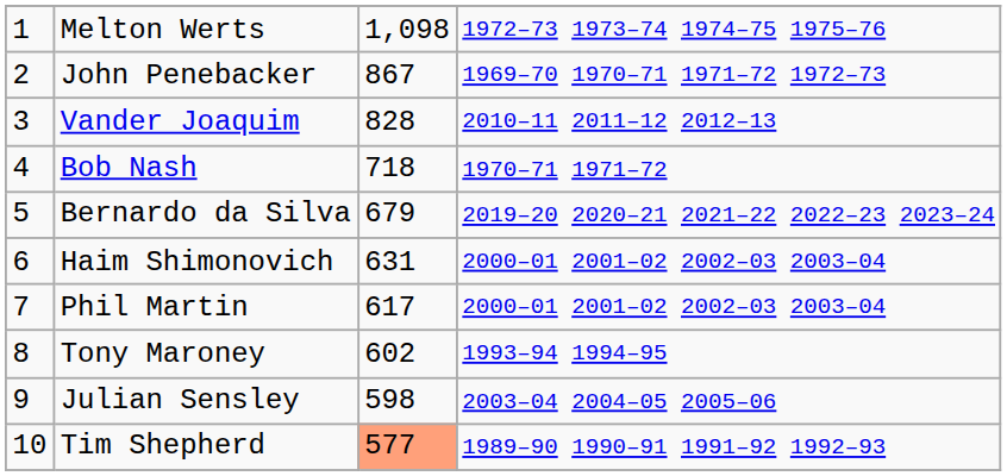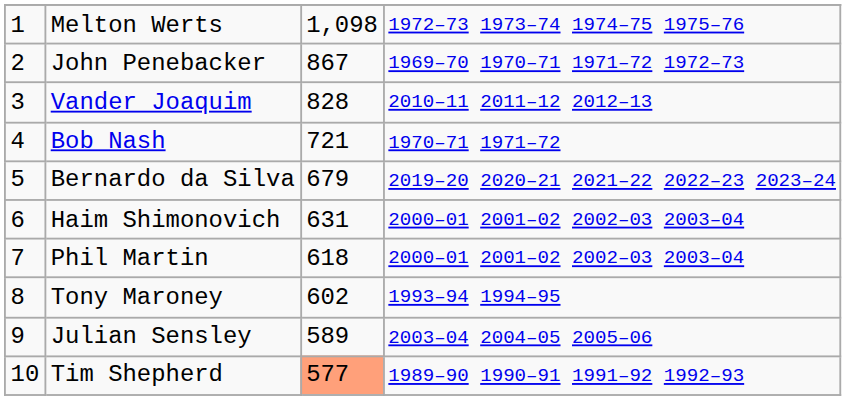 <table class="wikitable">
 <tr>
 </tr>
 <tr>
 <td>1</td>
 <td>Melton Werts</td>
 <td>1,098</td>
 <td style="font-size:80%;"><a href='#'>1972–73</a> <a href='#'>1973–74</a> <a href='#'>1974–75</a> <a href='#'>1975–76</a></td>
 </tr>
 <tr>
 <td>2</td>
 <td>John Penebacker</td>
 <td>867</td>
 <td style="font-size:80%;"><a href='#'>1969–70</a> <a href='#'>1970–71</a> <a href='#'>1971–72</a> <a href='#'>1972–73</a></td>
 </tr>
 <tr>
 <td>3</td>
 <td><a href='#'>Vander Joaquim</a></td>
 <td>828</td>
 <td style="font-size:80%;"><a href='#'>2010–11</a> <a href='#'>2011–12</a> <a href='#'>2012–13</a></td>
 </tr>
 <tr>
 <td>4</td>
 <td><a href='#'>Bob Nash</a></td>
-<td>718</td>
+<td>721</td>
 <td style="font-size:80%;"><a href='#'>1970–71</a> <a href='#'>1971–72</a></td>
 </tr>
 <tr>
 <td>5</td>
 <td>Bernardo da Silva</td>
 <td>679</td>
 <td style="font-size:80%;"><a href='#'>2019–20</a> <a href='#'>2020–21</a> <a href='#'>2021–22</a> <a href='#'>2022–23</a> <a href='#'>2023–24</a></td>
 </tr>
 <tr>
 <td>6</td>
 <td>Haim Shimonovich</td>
 <td>631</td>
 <td style="font-size:80%;"><a href='#'>2000–01</a> <a href='#'>2001–02</a> <a href='#'>2002–03</a> <a href='#'>2003–04</a></td>
 </tr>
 <tr>
 <td>7</td>
 <td>Phil Martin</td>
-<td>617</td>
+<td>618</td>
 <td style="font-size:80%;"><a href='#'>2000–01</a> <a href='#'>2001–02</a> <a href='#'>2002–03</a> <a href='#'>2003–04</a></td>
 </tr>
 <tr>
 <td>8</td>
 <td>Tony Maroney</td>
 <td>602</td>
 <td style="font-size:80%;"><a href='#'>1993–94</a> <a href='#'>1994–95</a></td>
 </tr>
 <tr>
 <td>9</td>
 <td>Julian Sensley</td>
-<td>598</td>
+<td>589</td>
 <td style="font-size:80%;"><a href='#'>2003–04</a> <a href='#'>2004–05</a> <a href='#'>2005–06</a></td>
 </tr>
 <tr>
 <td>10</td>
 <td>Tim Shepherd</td>
 <td style="background: lightsalmon;">577</td>
 <td style="font-size:80%;"><a href='#'>1989–90</a> <a href='#'>1990–91</a> <a href='#'>1991–92</a> <a href='#'>1992–93</a></td>
 </tr>
 </table>
